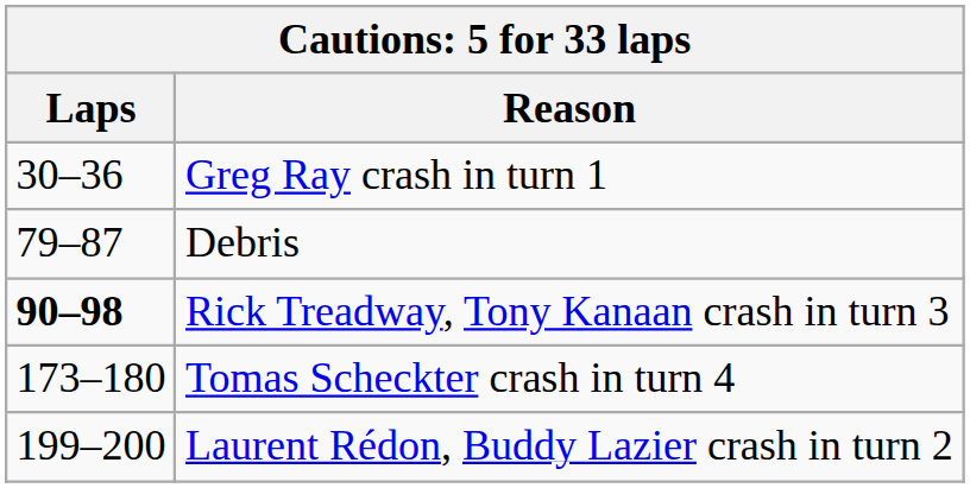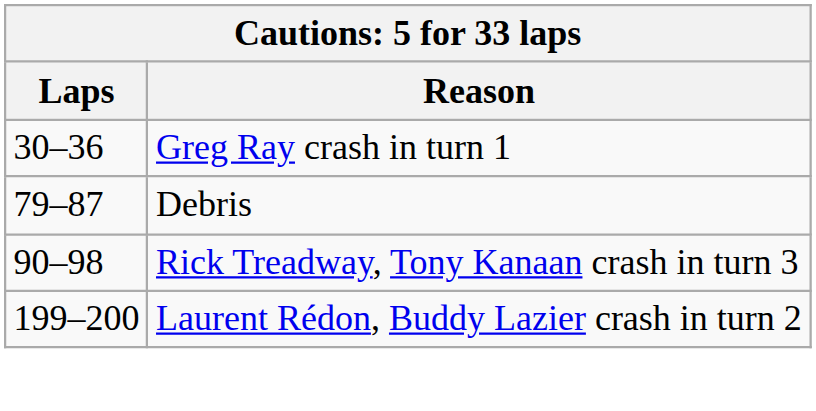 <table class="wikitable">
 <tr>
 <th colspan=2>Cautions: 5 for 33 laps</th>
 </tr>
 <tr>
 <th>Laps</th>
 <th>Reason</th>
 </tr>
 <tr>
 <td>30–36</td>
 <td><a href='#'>Greg Ray</a> crash in turn 1</td>
 </tr>
 <tr>
 <td>79–87</td>
 <td>Debris</td>
 </tr>
 <tr>
-<td><strong>90–98</strong></td>
+<td>90–98</td>
 <td><a href='#'>Rick Treadway</a>, <a href='#'>Tony Kanaan</a> crash in turn 3</td>
-</tr>
-<tr>
-<td>173–180</td>
-<td><a href='#'>Tomas Scheckter</a> crash in turn 4</td>
 </tr>
 <tr>
 <td>199–200</td>
 <td><a href='#'>Laurent Rédon</a>, <a href='#'>Buddy Lazier</a> crash in turn 2</td>
 </tr>
 </table>
